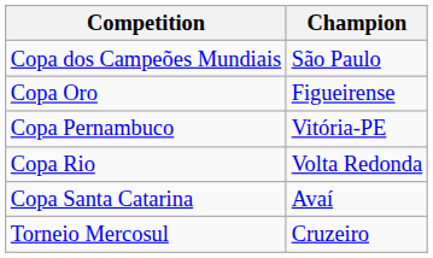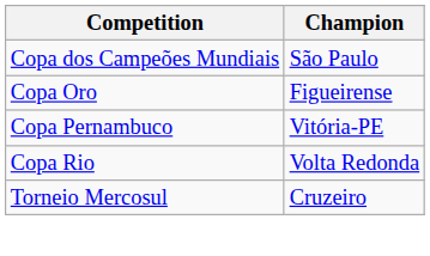 <table class="wikitable">
 <tr>
 <th>Competition</th>
 <th>Champion</th>
 </tr>
 <tr>
 <td><a href='#'>Copa dos Campeões Mundiais</a></td>
 <td><a href='#'>São Paulo</a></td>
 </tr>
 <tr>
 <td><a href='#'>Copa Oro</a></td>
 <td><a href='#'>Figueirense</a></td>
 </tr>
 <tr>
 <td><a href='#'>Copa Pernambuco</a></td>
 <td><a href='#'>Vitória-PE</a></td>
 </tr>
 <tr>
 <td><a href='#'>Copa Rio</a></td>
 <td><a href='#'>Volta Redonda</a></td>
 </tr>
 <tr>
-<td><a href='#'>Copa Santa Catarina</a></td>
-<td><a href='#'>Avaí</a></td>
-</tr>
-<tr>
 <td><a href='#'>Torneio Mercosul</a></td>
 <td><a href='#'>Cruzeiro</a></td>
 </tr>
 </table>
